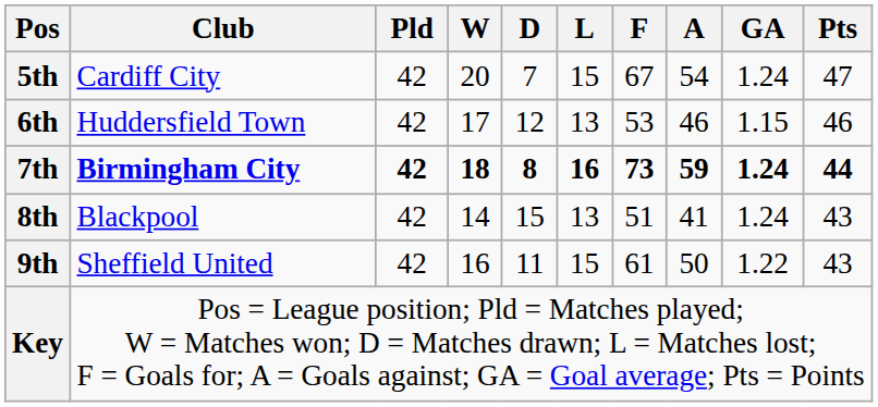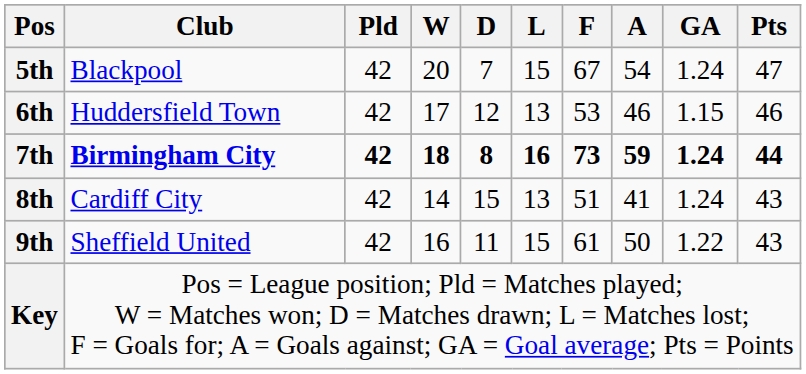 <table class="wikitable" style="text-align:center">
 <tr>
 <th scope="col">Pos</th>
 <th scope="col">Club</th>
 <th scope="col">Pld</th>
 <th scope="col">W</th>
 <th scope="col">D</th>
 <th scope="col">L</th>
 <th scope="col">F</th>
 <th scope="col">A</th>
 <th scope="col">GA</th>
 <th scope="col">Pts</th>
 </tr>
 <tr>
 <th scope="row">5th</th>
-<td align="left"><a href='#'>Cardiff City</a></td>
+<td align="left"><a href='#'>Blackpool</a></td>
 <td>42</td>
 <td>20</td>
 <td>7</td>
 <td>15</td>
 <td>67</td>
 <td>54</td>
 <td>1.24</td>
 <td>47</td>
 </tr>
 <tr>
 <th scope="row">6th</th>
 <td align="left"><a href='#'>Huddersfield Town</a></td>
 <td>42</td>
 <td>17</td>
 <td>12</td>
 <td>13</td>
 <td>53</td>
 <td>46</td>
 <td>1.15</td>
 <td>46</td>
 </tr>
 <tr style="font-weight:bold">
 <th scope="row">7th</th>
 <td align="left"><a href='#'>Birmingham City</a></td>
 <td>42</td>
 <td>18</td>
 <td>8</td>
 <td>16</td>
 <td>73</td>
 <td>59</td>
 <td>1.24</td>
 <td>44</td>
 </tr>
 <tr>
 <th scope="row">8th</th>
-<td align="left"><a href='#'>Blackpool</a></td>
+<td align="left"><a href='#'>Cardiff City</a></td>
 <td>42</td>
 <td>14</td>
 <td>15</td>
 <td>13</td>
 <td>51</td>
 <td>41</td>
 <td>1.24</td>
 <td>43</td>
 </tr>
 <tr>
 <th scope="row">9th</th>
 <td align="left"><a href='#'>Sheffield United</a></td>
 <td>42</td>
 <td>16</td>
 <td>11</td>
 <td>15</td>
 <td>61</td>
 <td>50</td>
 <td>1.22</td>
 <td>43</td>
 </tr>
 <tr>
 <th scope="row">Key</th>
 <td colspan="9">Pos = League position; Pld = Matches played;<br>W = Matches won; D = Matches drawn; L = Matches lost;<br>F = Goals for; A = Goals against; GA = <a href='#'>Goal average</a>; Pts = Points</td>
 </tr>
 </table>
